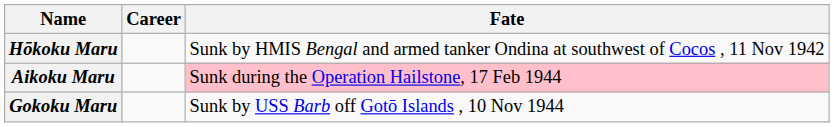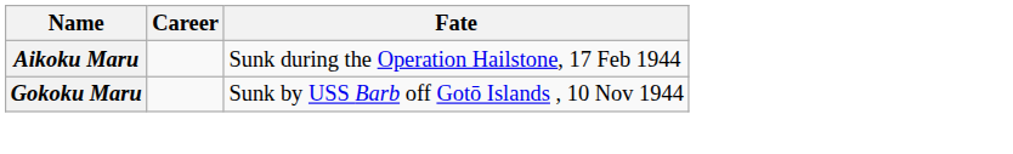 <table class="wikitable plainrowheaders">
 <tr>
 <th scope="col">Name</th>
 <th scope="col">Career</th>
 <th scope="col">Fate</th>
 </tr>
 <tr>
-<th scope="row"><em>Hōkoku Maru</em></th>
-<td></td>
-<td>Sunk by HMIS <em>Bengal</em> and armed tanker Ondina at southwest of <a href='#'>Cocos</a> , 11 Nov 1942</td>
-</tr>
-<tr>
 <th scope="row"><em>Aikoku Maru</em></th>
 <td></td>
-<td style="background: pink;">Sunk during the <a href='#'>Operation Hailstone</a>, 17 Feb 1944</td>
+<td>Sunk during the <a href='#'>Operation Hailstone</a>, 17 Feb 1944</td>
 </tr>
 <tr>
 <th scope="row"><em>Gokoku Maru</em></th>
 <td></td>
 <td>Sunk by <a href='#'>USS <em>Barb</em></a> off <a href='#'>Gotō Islands</a> , 10 Nov 1944</td>
 </tr>
 </table>
